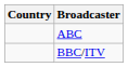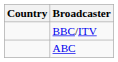 <table class="wikitable">
 <tr>
 <th align=center>Country</th>
 <th align=center>Broadcaster</th>
 </tr>
 <tr>
 <td></td>
-<td><a href='#'>ABC</a></td>
+<td><a href='#'>BBC</a>/<a href='#'>ITV</a></td>
 </tr>
 <tr>
 <td></td>
-<td><a href='#'>BBC</a>/<a href='#'>ITV</a></td>
+<td><a href='#'>ABC</a></td>
 </tr>
 </table>
